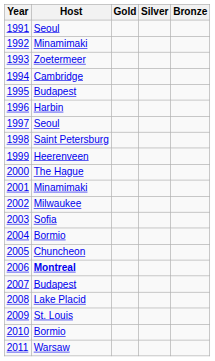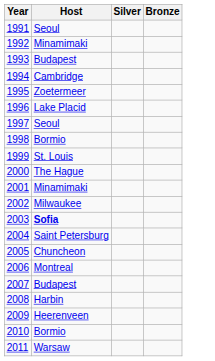 <table class=wikitable>
 <tr>
 <th>Year</th>
 <th>Host</th>
-<th>Gold</th>
 <th>Silver</th>
 <th>Bronze</th>
 </tr>
 <tr>
 <td><a href='#'>1991</a></td>
 <td><a href='#'>Seoul</a></td>
 <td></td>
 <td></td>
-<td></td>
 </tr>
 <tr>
 <td><a href='#'>1992</a></td>
 <td><a href='#'>Minamimaki</a></td>
 <td></td>
 <td></td>
-<td></td>
 </tr>
 <tr>
 <td><a href='#'>1993</a></td>
-<td><a href='#'>Zoetermeer</a></td>
-<td></td>
+<td><a href='#'>Budapest</a></td>
 <td></td>
 <td></td>
 </tr>
 <tr>
 <td><a href='#'>1994</a></td>
 <td><a href='#'>Cambridge</a></td>
 <td></td>
 <td></td>
-<td></td>
 </tr>
 <tr>
 <td><a href='#'>1995</a></td>
-<td><a href='#'>Budapest</a></td>
-<td></td>
+<td><a href='#'>Zoetermeer</a></td>
 <td></td>
 <td></td>
 </tr>
 <tr>
 <td><a href='#'>1996</a></td>
-<td><a href='#'>Harbin</a></td>
-<td></td>
+<td><a href='#'>Lake Placid</a></td>
 <td></td>
 <td></td>
 </tr>
 <tr>
 <td><a href='#'>1997</a></td>
 <td><a href='#'>Seoul</a></td>
 <td></td>
 <td></td>
-<td></td>
 </tr>
 <tr>
 <td><a href='#'>1998</a></td>
-<td><a href='#'>Saint Petersburg</a></td>
-<td></td>
+<td><a href='#'>Bormio</a></td>
 <td></td>
 <td></td>
 </tr>
 <tr>
 <td><a href='#'>1999</a></td>
-<td><a href='#'>Heerenveen</a></td>
-<td></td>
+<td><a href='#'>St. Louis</a></td>
 <td></td>
 <td></td>
 </tr>
 <tr>
 <td><a href='#'>2000</a></td>
 <td><a href='#'>The Hague</a></td>
 <td></td>
 <td></td>
-<td></td>
 </tr>
 <tr>
 <td><a href='#'>2001</a></td>
 <td><a href='#'>Minamimaki</a></td>
-<td></td>
 <td></td>
 <td></td>
 </tr>
 <tr>
 <td><a href='#'>2002</a></td>
 <td><a href='#'>Milwaukee</a></td>
 <td></td>
 <td></td>
-<td></td>
 </tr>
 <tr>
 <td><a href='#'>2003</a></td>
-<td><a href='#'>Sofia</a></td>
-<td></td>
+<td><strong><a href='#'>Sofia</a></strong></td>
 <td></td>
 <td></td>
 </tr>
 <tr>
 <td><a href='#'>2004</a></td>
-<td><a href='#'>Bormio</a></td>
-<td></td>
+<td><a href='#'>Saint Petersburg</a></td>
 <td></td>
 <td></td>
 </tr>
 <tr>
 <td><a href='#'>2005</a></td>
 <td><a href='#'>Chuncheon</a></td>
 <td></td>
 <td></td>
-<td></td>
 </tr>
 <tr>
 <td><a href='#'>2006</a></td>
-<td><strong><a href='#'>Montreal</a></strong></td>
-<td></td>
+<td><a href='#'>Montreal</a></td>
 <td></td>
 <td></td>
 </tr>
 <tr>
 <td><a href='#'>2007</a></td>
 <td><a href='#'>Budapest</a></td>
 <td></td>
 <td></td>
-<td></td>
 </tr>
 <tr>
 <td><a href='#'>2008</a></td>
-<td><a href='#'>Lake Placid</a></td>
-<td></td>
+<td><a href='#'>Harbin</a></td>
 <td></td>
 <td></td>
 </tr>
 <tr>
 <td><a href='#'>2009</a></td>
-<td><a href='#'>St. Louis</a></td>
-<td></td>
+<td><a href='#'>Heerenveen</a></td>
 <td></td>
 <td></td>
 </tr>
 <tr>
 <td><a href='#'>2010</a></td>
 <td><a href='#'>Bormio</a></td>
 <td></td>
 <td></td>
-<td></td>
 </tr>
 <tr>
 <td><a href='#'>2011</a></td>
 <td><a href='#'>Warsaw</a></td>
 <td></td>
 <td></td>
-<td></td>
 </tr>
 </table>
